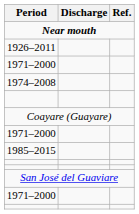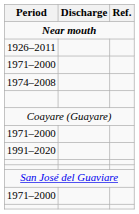 <table class="wikitable" style="text-align:center;">
 <tr>
 <th>Period</th>
 <th>Discharge</th>
 <th>Ref.</th>
 </tr>
 <tr>
 <td colspan="3"><strong><em>Near mouth</em></strong><br><em></em></td>
 </tr>
 <tr>
 <td>1926–2011</td>
 <td></td>
 <td></td>
 </tr>
 <tr>
 <td>1971–2000</td>
 <td></td>
 <td></td>
 </tr>
 <tr>
 <td>1974–2008</td>
 <td></td>
 <td></td>
 </tr>
 <tr>
 <td></td>
 <td><br></td>
 <td></td>
 </tr>
 <tr>
 <td colspan="3"><em>Coayare (Guayare)</em><br><em></em></td>
 </tr>
 <tr>
 <td>1971–2000</td>
 <td></td>
 <td></td>
 </tr>
 <tr>
-<td>1985–2015</td>
+<td>1991–2020</td>
 <td></td>
 <td></td>
 </tr>
 <tr>
 <td></td>
 <td></td>
 <td></td>
 </tr>
 <tr>
 <td></td>
 <td></td>
 <td></td>
 </tr>
 <tr>
 <td colspan="3"><em><a href='#'>San José del Guaviare</a></em></td>
 </tr>
 <tr>
 <td>1971–2000</td>
 <td></td>
 <td></td>
 </tr>
 <tr>
 <td></td>
 <td></td>
 <td></td>
 </tr>
 </table>
